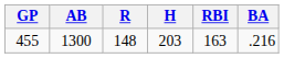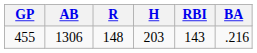 <table class="wikitable">
 <tr>
 <th><a href='#'>GP</a></th>
 <th><a href='#'>AB</a></th>
 <th><a href='#'>R</a></th>
 <th><a href='#'>H</a></th>
 <th><a href='#'>RBI</a></th>
 <th><a href='#'>BA</a></th>
 </tr>
 <tr align=center>
 <td>  455  </td>
-<td>  1300  </td>
+<td>  1306  </td>
 <td>  148  </td>
 <td>  203  </td>
-<td>  163  </td>
+<td>  143  </td>
 <td>  .216</td>
 </tr>
 </table>
